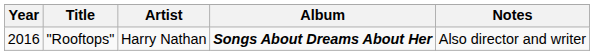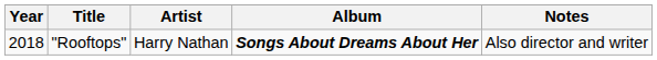 <table class="wikitable plainrowheaders unsortable" style="text-align: margin;">
 <tr>
 </tr>
 <tr>
 <th>Year</th>
 <th>Title</th>
 <th>Artist</th>
 <th>Album</th>
 <th>Notes</th>
 </tr>
 <tr>
-<td>2016</td>
+<td>2018</td>
 <td>"Rooftops"</td>
 <td>Harry Nathan</td>
 <td><strong><em>Songs About Dreams About Her</em></strong></td>
 <td>Also director and writer</td>
 </tr>
 </table>
